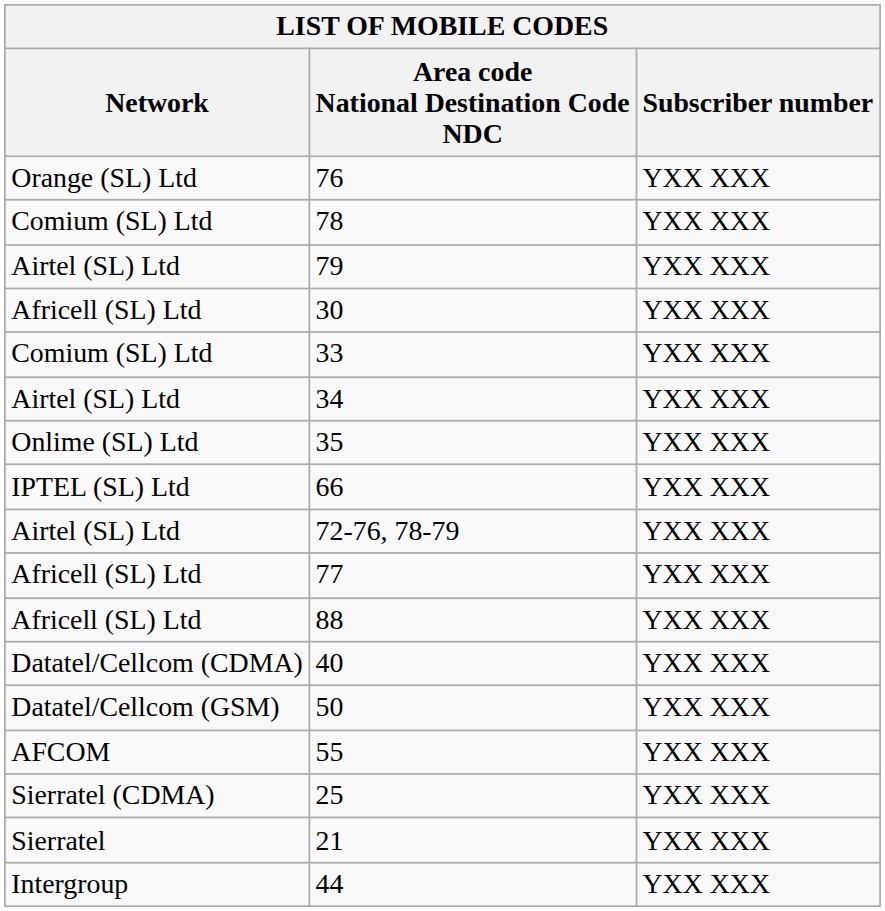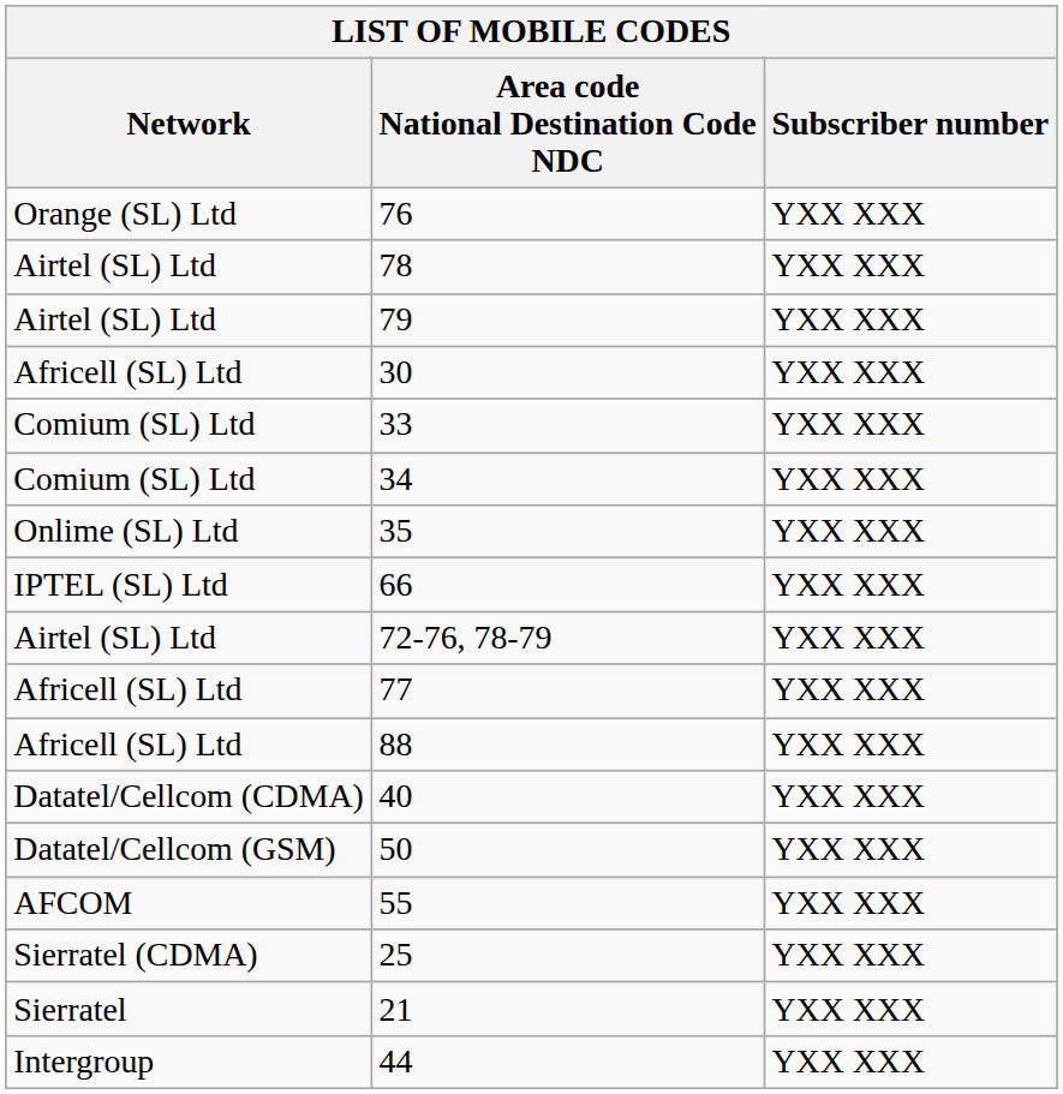 <table class="wikitable" border=1>
 <tr>
 <th colspan="3">LIST OF MOBILE CODES</th>
 </tr>
 <tr>
 <th>Network</th>
 <th>Area code<br>National Destination Code<br>NDC</th>
 <th>Subscriber number</th>
 </tr>
 <tr>
 <td>Orange (SL) Ltd</td>
 <td>76</td>
 <td>YXX XXX</td>
 </tr>
 <tr>
-<td>Comium (SL) Ltd</td>
+<td>Airtel (SL) Ltd</td>
 <td>78</td>
 <td>YXX XXX</td>
 </tr>
 <tr>
 <td>Airtel (SL) Ltd</td>
 <td>79</td>
 <td>YXX XXX</td>
 </tr>
 <tr>
 <td>Africell (SL) Ltd</td>
 <td>30</td>
 <td>YXX XXX</td>
 </tr>
 <tr>
 <td>Comium (SL) Ltd</td>
 <td>33</td>
 <td>YXX XXX</td>
 </tr>
 <tr>
-<td>Airtel (SL) Ltd</td>
+<td>Comium (SL) Ltd</td>
 <td>34</td>
 <td>YXX XXX</td>
 </tr>
 <tr>
 <td>Onlime (SL) Ltd</td>
 <td>35</td>
 <td>YXX XXX</td>
 </tr>
 <tr>
 <td>IPTEL (SL) Ltd</td>
 <td>66</td>
 <td>YXX XXX</td>
 </tr>
 <tr>
 <td>Airtel (SL) Ltd</td>
 <td>72-76, 78-79</td>
 <td>YXX XXX</td>
 </tr>
 <tr>
 <td>Africell (SL) Ltd</td>
 <td>77</td>
 <td>YXX XXX</td>
 </tr>
 <tr>
 <td>Africell (SL) Ltd</td>
 <td>88</td>
 <td>YXX XXX</td>
 </tr>
 <tr>
 <td>Datatel/Cellcom (CDMA)</td>
 <td>40</td>
 <td>YXX XXX</td>
 </tr>
 <tr>
 <td>Datatel/Cellcom (GSM)</td>
 <td>50</td>
 <td>YXX XXX</td>
 </tr>
 <tr>
 <td>AFCOM</td>
 <td>55</td>
 <td>YXX XXX</td>
 </tr>
 <tr>
 <td>Sierratel (CDMA)</td>
 <td>25</td>
 <td>YXX XXX</td>
 </tr>
 <tr>
 <td>Sierratel</td>
 <td>21</td>
 <td>YXX XXX</td>
 </tr>
 <tr>
 <td>Intergroup</td>
 <td>44</td>
 <td>YXX XXX</td>
 </tr>
 </table>
